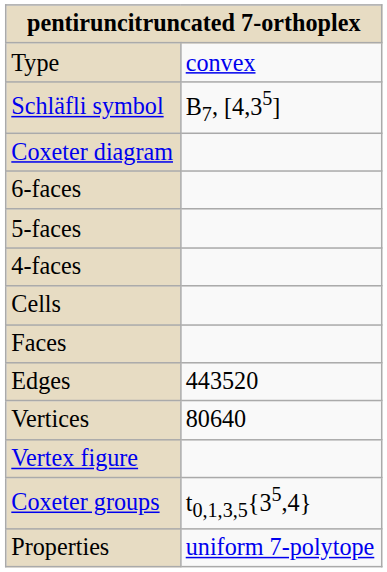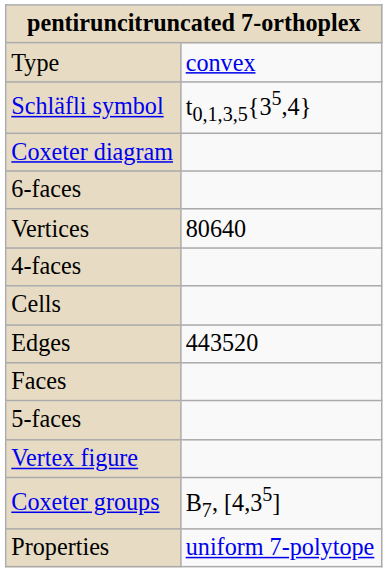 <table class="wikitable" align="right" style="margin-left:10px" width="250">
 <tr>
 <th style="background:#e7dcc3;" colspan="2">pentiruncitruncated 7-orthoplex</th>
 </tr>
 <tr>
 <td style="background:#e7dcc3;">Type</td>
 <td><a href='#'>convex</a></td>
 </tr>
 <tr>
 <td style="background:#e7dcc3;"><a href='#'>Schläfli symbol</a></td>
-<td>B<sub>7</sub>, [4,3<sup>5</sup>]</td>
+<td>t<sub>0,1,3,5</sub>{3<sup>5</sup>,4}</td>
 </tr>
 <tr>
 <td style="background:#e7dcc3;"><a href='#'>Coxeter diagram</a></td>
 <td><br></td>
 </tr>
 <tr>
 <td style="background:#e7dcc3;">6-faces</td>
 <td></td>
 </tr>
 <tr>
-<td style="background:#e7dcc3;">5-faces</td>
-<td></td>
+<td style="background:#e7dcc3;">Vertices</td>
+<td>80640</td>
 </tr>
 <tr>
 <td style="background:#e7dcc3;">4-faces</td>
 <td></td>
 </tr>
 <tr>
 <td style="background:#e7dcc3;">Cells</td>
 <td></td>
 </tr>
 <tr>
+<td style="background:#e7dcc3;">Edges</td>
+<td>443520</td>
+</tr>
+<tr>
 <td style="background:#e7dcc3;">Faces</td>
 <td></td>
 </tr>
 <tr>
-<td style="background:#e7dcc3;">Edges</td>
-<td>443520</td>
-</tr>
-<tr>
-<td style="background:#e7dcc3;">Vertices</td>
-<td>80640</td>
+<td style="background:#e7dcc3;">5-faces</td>
+<td></td>
 </tr>
 <tr>
 <td style="background:#e7dcc3;"><a href='#'>Vertex figure</a></td>
 <td></td>
 </tr>
 <tr>
 <td style="background:#e7dcc3;"><a href='#'>Coxeter groups</a></td>
-<td>t<sub>0,1,3,5</sub>{3<sup>5</sup>,4}</td>
+<td>B<sub>7</sub>, [4,3<sup>5</sup>]</td>
 </tr>
 <tr>
 <td style="background:#e7dcc3;">Properties</td>
 <td><a href='#'>uniform 7-polytope</a></td>
 </tr>
 </table>
